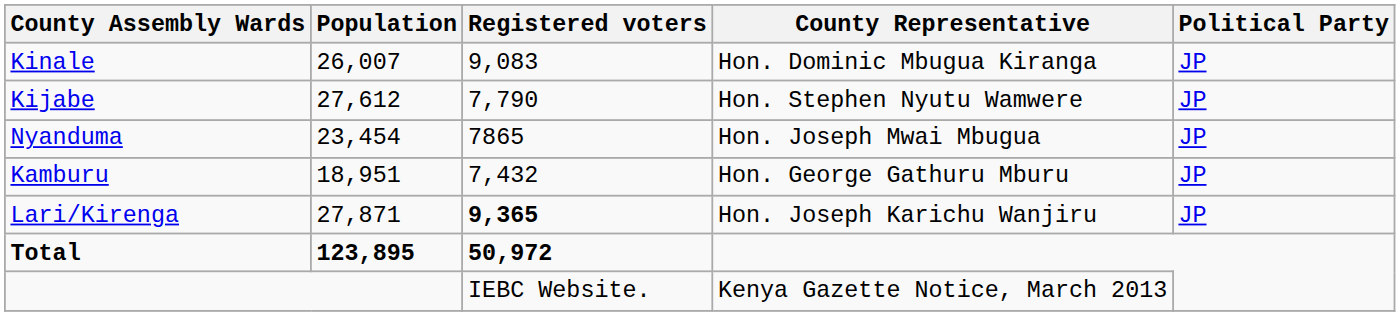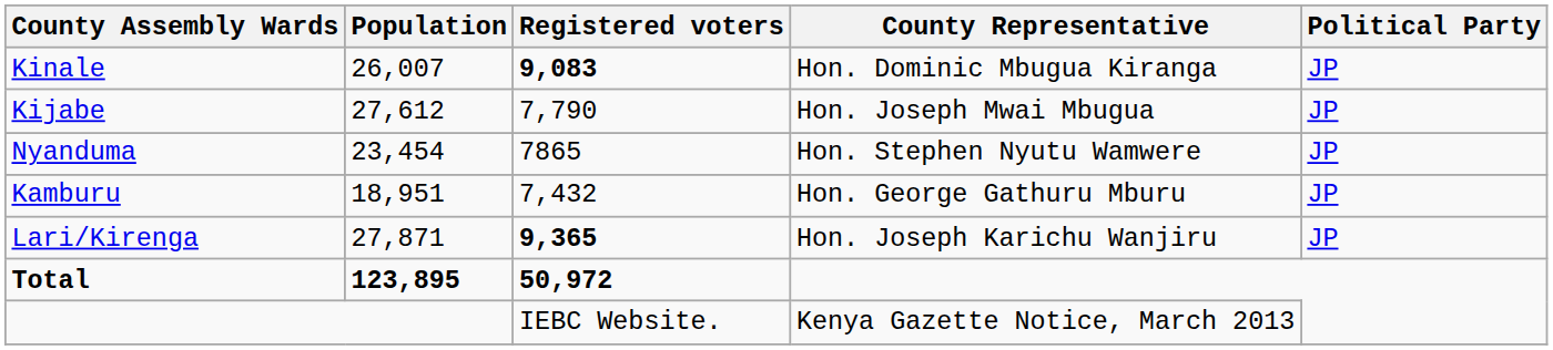 <table class="wikitable">
 <tr>
 <th>County Assembly Wards</th>
 <th>Population</th>
 <th>Registered voters</th>
 <th>County Representative</th>
 <th>Political Party</th>
 </tr>
 <tr>
 <td><a href='#'>Kinale</a></td>
 <td>26,007</td>
-<td>9,083</td>
+<td><strong>9,083</strong></td>
 <td>Hon. Dominic Mbugua Kiranga</td>
 <td><a href='#'>JP</a></td>
 </tr>
 <tr>
 <td><a href='#'>Kijabe</a></td>
 <td>27,612</td>
 <td>7,790</td>
-<td>Hon. Stephen Nyutu Wamwere</td>
+<td>Hon. Joseph Mwai Mbugua</td>
 <td><a href='#'>JP</a></td>
 </tr>
 <tr>
 <td><a href='#'>Nyanduma</a></td>
 <td>23,454</td>
 <td>7865</td>
-<td>Hon. Joseph Mwai Mbugua</td>
+<td>Hon. Stephen Nyutu Wamwere</td>
 <td><a href='#'>JP</a></td>
 </tr>
 <tr>
 <td><a href='#'>Kamburu</a></td>
 <td>18,951</td>
 <td>7,432</td>
 <td>Hon. George Gathuru Mburu</td>
 <td><a href='#'>JP</a></td>
 </tr>
 <tr>
 <td><a href='#'>Lari/Kirenga</a></td>
 <td>27,871</td>
 <td><strong>9,365</strong></td>
 <td>Hon. Joseph Karichu Wanjiru</td>
 <td><a href='#'>JP</a></td>
 </tr>
 <tr>
 <td><strong>Total</strong></td>
 <td><strong>123,895</strong></td>
 <td><strong>50,972</strong></td>
 </tr>
 <tr>
 <td colspan="2"></td>
 <td>IEBC Website.</td>
 <td>Kenya Gazette Notice, March 2013</td>
 </tr>
 </table>
